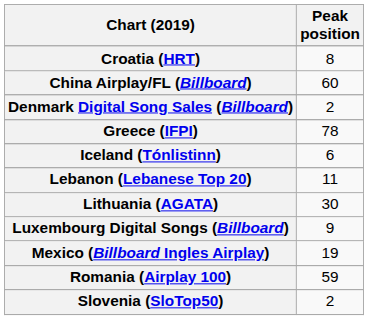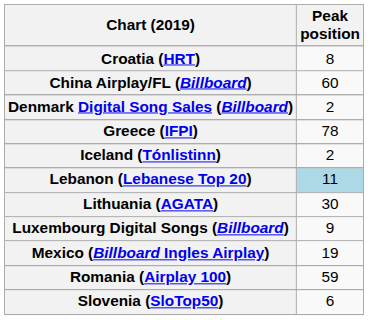 <table class="wikitable sortable plainrowheaders" style="text-align:center">
 <tr>
 <th scope="col">Chart (2019)</th>
 <th scope="col">Peak<br>position</th>
 </tr>
 <tr>
 </tr>
 <tr>
 </tr>
 <tr>
 </tr>
 <tr>
 </tr>
 <tr>
 </tr>
 <tr>
 </tr>
 <tr>
 </tr>
 <tr>
 </tr>
 <tr>
 <th scope="row">Croatia (<a href='#'>HRT</a>)</th>
 <td>8</td>
 </tr>
 <tr>
 <th scope="row">China Airplay/FL (<em><a href='#'>Billboard</a></em>)</th>
 <td>60</td>
 </tr>
 <tr>
 </tr>
 <tr>
 </tr>
 <tr>
 </tr>
 <tr>
 <th scope="row">Denmark <a href='#'>Digital Song Sales</a> (<em><a href='#'>Billboard</a></em>)</th>
 <td>2</td>
 </tr>
 <tr>
 </tr>
 <tr>
 </tr>
 <tr>
 </tr>
 <tr>
 </tr>
 <tr>
 </tr>
 <tr>
 <th scope="row">Greece (<a href='#'>IFPI</a>)</th>
 <td>78</td>
 </tr>
 <tr>
 </tr>
 <tr>
 </tr>
 <tr>
 </tr>
 <tr>
 <th scope="row">Iceland (<a href='#'>Tónlistinn</a>)</th>
-<td>6</td>
+<td>2</td>
 </tr>
 <tr>
 </tr>
 <tr>
 </tr>
 <tr>
 <th scope="row">Lebanon (<a href='#'>Lebanese Top 20</a>)</th>
-<td>11</td>
+<td style="background: lightblue;">11</td>
 </tr>
 <tr>
 <th scope="row">Lithuania (<a href='#'>AGATA</a>)</th>
 <td>30</td>
 </tr>
 <tr>
 <th scope="row">Luxembourg Digital Songs (<em><a href='#'>Billboard</a></em>)</th>
 <td>9</td>
 </tr>
 <tr>
 <th scope="row">Mexico (<a href='#'><em>Billboard</em> Ingles Airplay</a>)</th>
 <td>19</td>
 </tr>
 <tr>
 </tr>
 <tr>
 </tr>
 <tr>
 </tr>
 <tr>
 </tr>
 <tr>
 </tr>
 <tr>
 <th scope="row">Romania (<a href='#'>Airplay 100</a>)</th>
 <td>59</td>
 </tr>
 <tr>
 </tr>
 <tr>
 </tr>
 <tr>
 </tr>
 <tr>
 <th scope="row">Slovenia (<a href='#'>SloTop50</a>)</th>
-<td>2</td>
+<td>6</td>
 </tr>
 <tr>
 </tr>
 <tr>
 </tr>
 <tr>
 </tr>
 <tr>
 </tr>
 <tr>
 </tr>
 <tr>
 </tr>
 <tr>
 </tr>
 <tr>
 </tr>
 <tr>
 </tr>
 </table>
